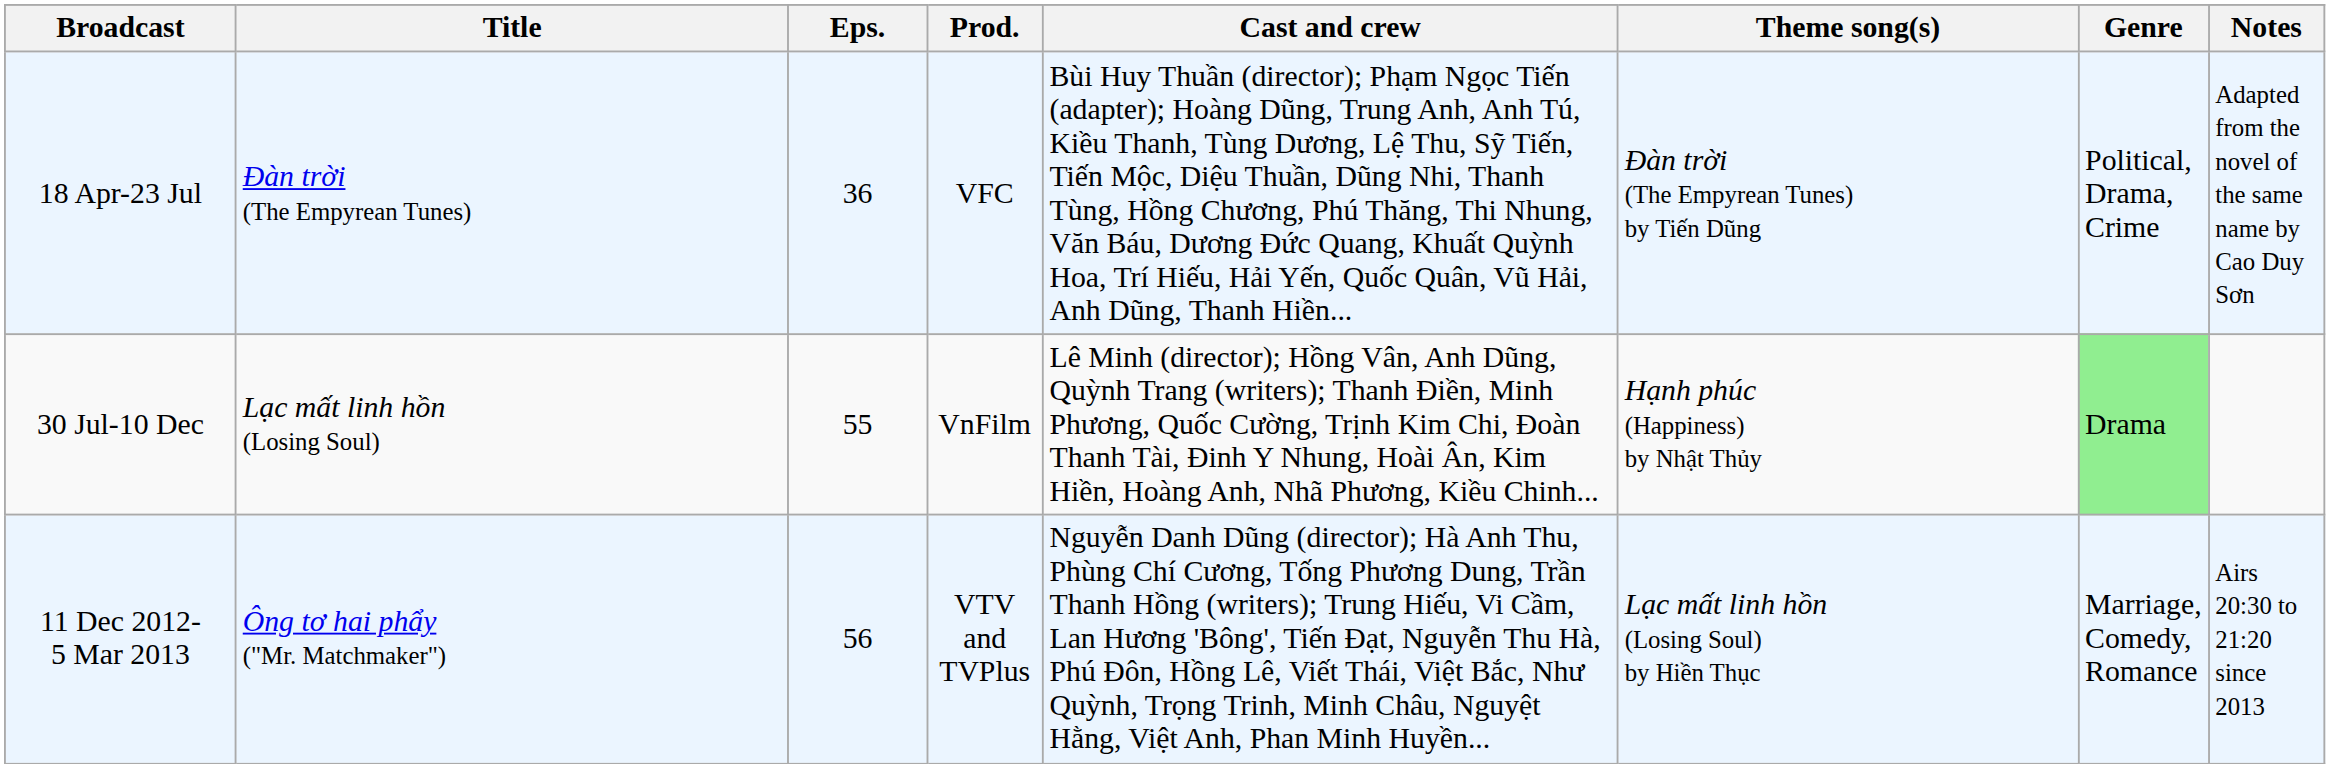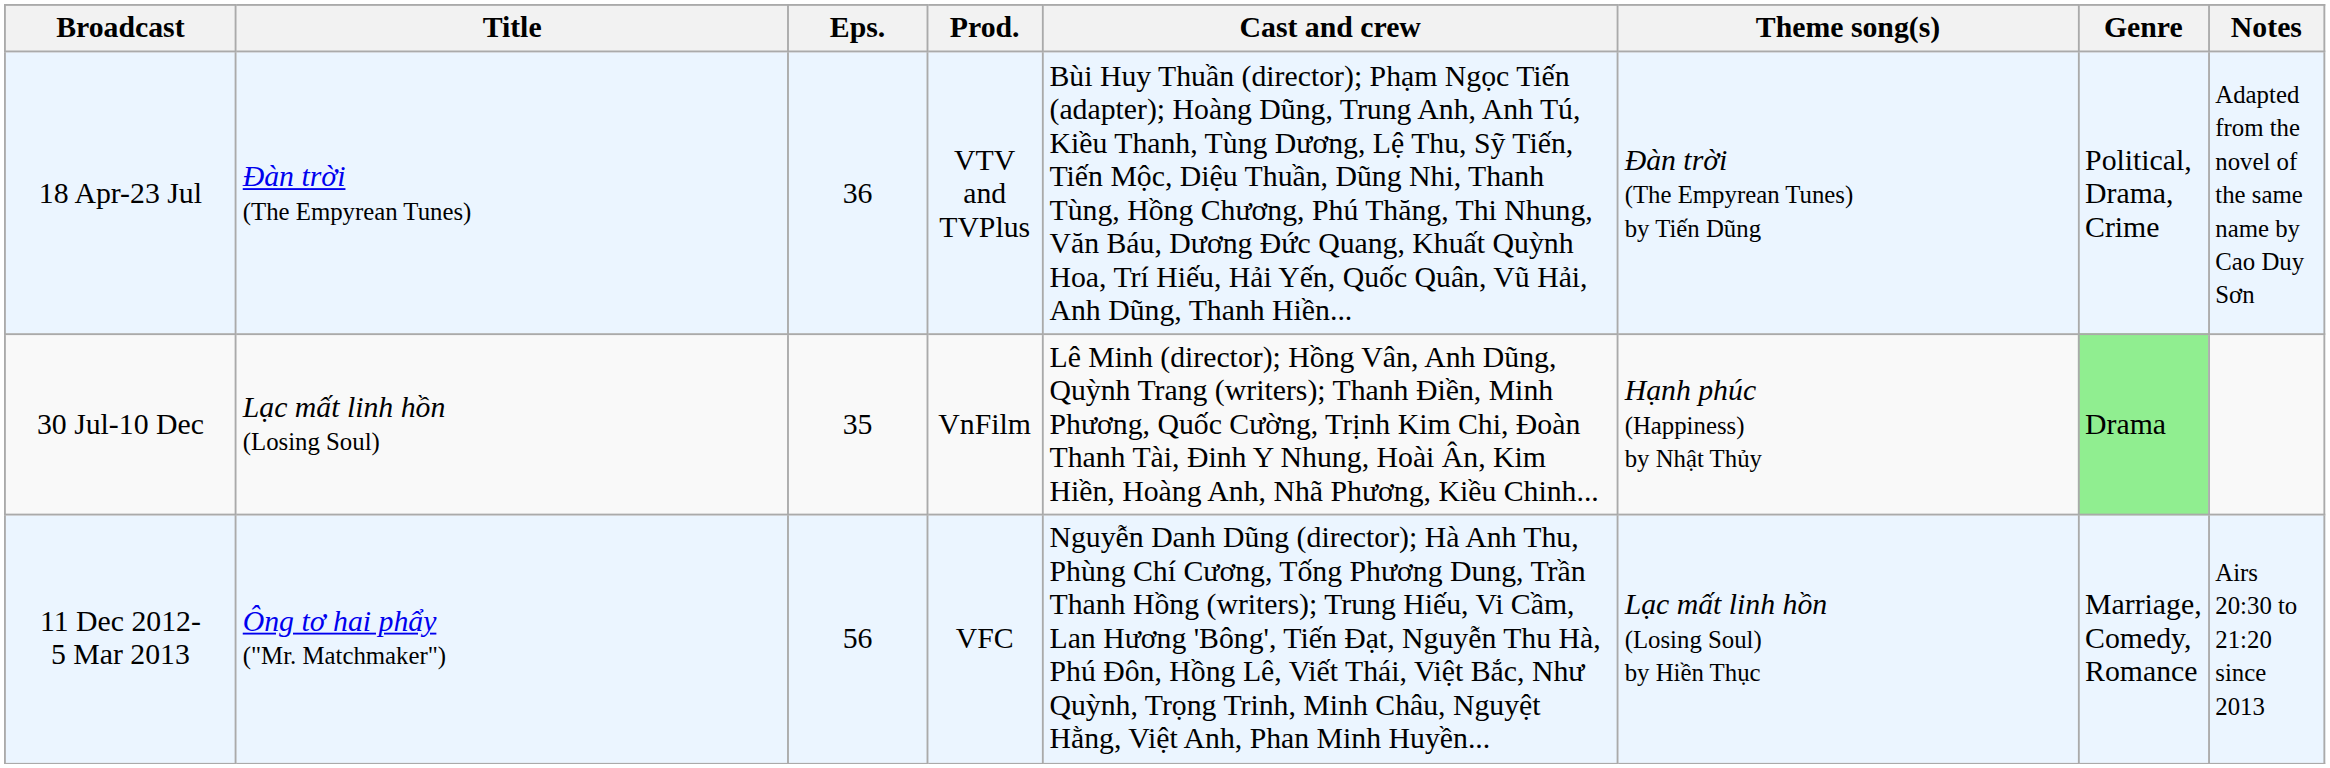 <table class="wikitable sortable">
 <tr>
 <th style="width:10%;">Broadcast</th>
 <th style="width:24%;">Title</th>
 <th style="width:6%;">Eps.</th>
 <th style="width:5%;">Prod.</th>
 <th style="width:25%;">Cast and crew</th>
 <th style="width:20%;">Theme song(s)</th>
 <th style="width:5%;">Genre</th>
 <th style="width:5%;">Notes</th>
 </tr>
 <tr ---- bgcolor="#ebf5ff">
 <td style="text-align:center;">18 Apr-23 Jul <br></td>
 <td><em><a href='#'>Đàn trời</a></em> <br><small>(The Empyrean Tunes)</small></td>
 <td style="text-align:center;">36</td>
-<td style="text-align:center;">VFC</td>
+<td style="text-align:center;">VTV<br>and<br>TVPlus</td>
 <td>Bùi Huy Thuần (director); Phạm Ngọc Tiến (adapter); Hoàng Dũng, Trung Anh, Anh Tú, Kiều Thanh, Tùng Dương, Lệ Thu, Sỹ Tiến, Tiến Mộc, Diệu Thuần, Dũng Nhi, Thanh Tùng, Hồng Chương, Phú Thăng, Thi Nhung, Văn Báu, Dương Đức Quang, Khuất Quỳnh Hoa, Trí Hiếu, Hải Yến, Quốc Quân, Vũ Hải, Anh Dũng, Thanh Hiền...</td>
 <td><em>Đàn trời</em> <br><small>(The Empyrean Tunes)</small><br><small>by Tiến Dũng</small></td>
 <td>Political, Drama, Crime</td>
 <td><small>Adapted from the novel of the same name by Cao Duy Sơn</small></td>
 </tr>
 <tr>
 <td style="text-align:center;">30 Jul-10 Dec <br></td>
 <td><em>Lạc mất linh hồn</em> <br><small>(Losing Soul)</small></td>
-<td style="text-align:center;">55</td>
+<td style="text-align:center;">35</td>
 <td style="text-align:center;">VnFilm</td>
 <td>Lê Minh (director); Hồng Vân, Anh Dũng, Quỳnh Trang (writers); Thanh Điền, Minh Phương, Quốc Cường, Trịnh Kim Chi, Đoàn Thanh Tài, Đinh Y Nhung, Hoài Ân, Kim Hiền, Hoàng Anh, Nhã Phương, Kiều Chinh...</td>
 <td><em>Hạnh phúc</em> <br><small>(Happiness)</small><br><small>by Nhật Thủy</small></td>
 <td style="background: lightgreen;">Drama</td>
 <td></td>
 </tr>
 <tr ---- bgcolor="#ebf5ff">
 <td style="text-align:center;">11 Dec 2012-<br>5 Mar 2013 <br></td>
 <td><em><a href='#'>Ông tơ hai phẩy</a></em> <br><small>("Mr. Matchmaker")</small></td>
 <td style="text-align:center;">56</td>
-<td style="text-align:center;">VTV<br>and<br>TVPlus</td>
+<td style="text-align:center;">VFC</td>
 <td>Nguyễn Danh Dũng (director); Hà Anh Thu, Phùng Chí Cương, Tống Phương Dung, Trần Thanh Hồng (writers); Trung Hiếu, Vi Cầm, Lan Hương 'Bông', Tiến Đạt, Nguyễn Thu Hà, Phú Đôn, Hồng Lê, Viết Thái, Việt Bắc, Như Quỳnh, Trọng Trinh, Minh Châu, Nguyệt Hằng, Việt Anh, Phan Minh Huyền...</td>
 <td><em>Lạc mất linh hồn</em> <br><small>(Losing Soul)</small><br><small>by Hiền Thục</small></td>
 <td>Marriage, Comedy, Romance</td>
 <td><small>Airs 20:30 to 21:20 since 2013</small></td>
 </tr>
 </table>
